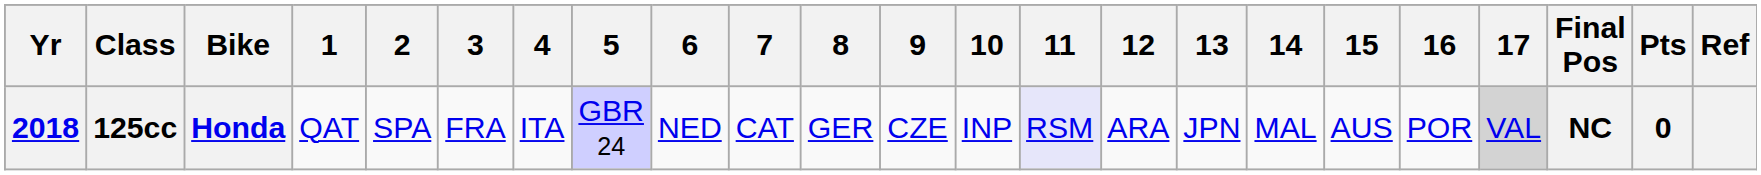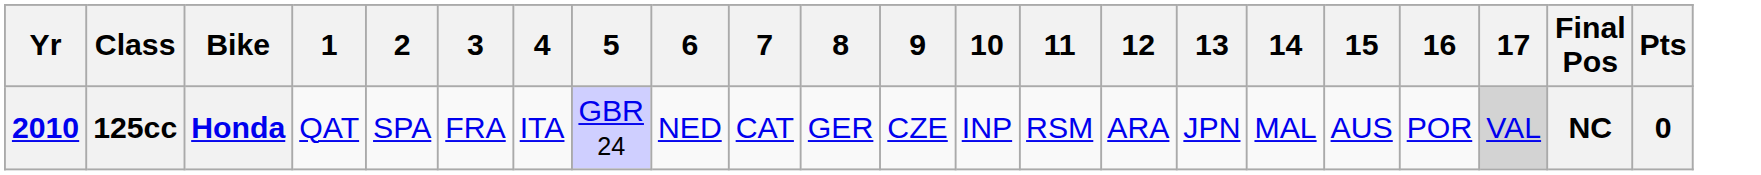 <table class="wikitable" style="text-align:center">
 <tr>
 <th>Yr</th>
 <th>Class</th>
 <th>Bike</th>
 <th>1</th>
 <th>2</th>
 <th>3</th>
 <th>4</th>
 <th>5</th>
 <th>6</th>
 <th>7</th>
 <th>8</th>
 <th>9</th>
 <th>10</th>
 <th>11</th>
 <th>12</th>
 <th>13</th>
 <th>14</th>
 <th>15</th>
 <th>16</th>
 <th>17</th>
 <th>Final Pos</th>
 <th>Pts</th>
-<th>Ref</th>
 </tr>
 <tr>
-<th><a href='#'>2018</a></th>
+<th><a href='#'>2010</a></th>
 <th>125cc</th>
 <th><a href='#'>Honda</a></th>
 <td><a href='#'>QAT</a></td>
 <td><a href='#'>SPA</a></td>
 <td><a href='#'>FRA</a></td>
 <td><a href='#'>ITA</a></td>
 <td style="background:#CFCFFF;"><a href='#'>GBR</a> <br><small>24</small></td>
 <td><a href='#'>NED</a></td>
 <td><a href='#'>CAT</a></td>
 <td><a href='#'>GER</a></td>
 <td><a href='#'>CZE</a></td>
 <td><a href='#'>INP</a></td>
-<td style="background: lavender;"><a href='#'>RSM</a></td>
+<td><a href='#'>RSM</a></td>
 <td><a href='#'>ARA</a></td>
 <td><a href='#'>JPN</a></td>
 <td><a href='#'>MAL</a></td>
 <td><a href='#'>AUS</a></td>
 <td><a href='#'>POR</a></td>
 <td style="background: lightgrey;"><a href='#'>VAL</a></td>
 <th>NC</th>
 <th>0</th>
-<th></th>
 </tr>
 </table>
